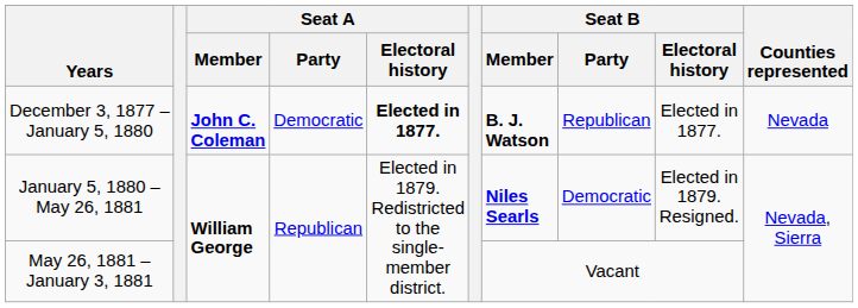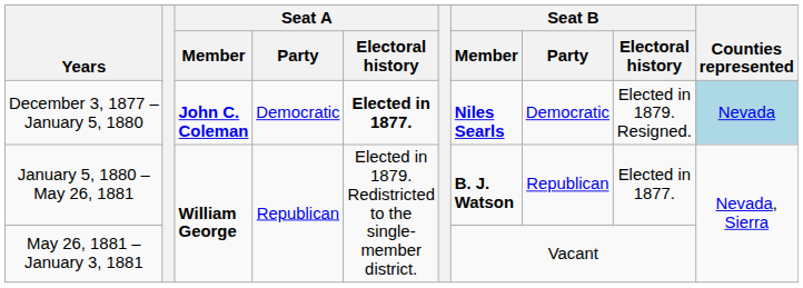 <table class=wikitable style="text-align:center">
 <tr>
 </tr>
 <tr valign=bottom>
 <th rowspan=2>Years</th>
 <th rowspan=20> </th>
 <th colspan=3>Seat A</th>
 <th rowspan=20> </th>
 <th colspan=3>Seat B</th>
 <th rowspan=2>Counties represented</th>
 </tr>
 <tr style="height:3em">
 <th>Member</th>
 <th>Party</th>
 <th>Electoral history</th>
 <th>Member</th>
 <th>Party</th>
 <th>Electoral history</th>
 </tr>
 <tr>
 <td nowrap>December 3, 1877 – <br> January 5, 1880</td>
 <td align=left><br> <strong><a href='#'>John C. Coleman</a></strong><br></td>
 <td><a href='#'>Democratic</a></td>
 <td><strong>Elected in 1877. <br> </strong></td>
-<td align=left><br> <strong>B. J. Watson</strong><br></td>
-<td><a href='#'>Republican</a></td>
-<td>Elected in 1877. <br>  </td>
-<td><a href='#'>Nevada</a></td>
+<td align=left> <br> <strong><a href='#'>Niles Searls</a></strong><br></td>
+<td><a href='#'>Democratic</a></td>
+<td>Elected in 1879. <br> Resigned.</td>
+<td style="background: lightblue;"><a href='#'>Nevada</a></td>
 </tr>
 <tr>
 <td nowrap>January 5, 1880 – <br> May 26, 1881</td>
 <td rowspan=2 align=left><br> <strong>William George</strong><br></td>
 <td rowspan=2 ><a href='#'>Republican</a></td>
 <td rowspan=2>Elected in 1879. <br> Redistricted to the single-member district.</td>
-<td align=left> <br> <strong><a href='#'>Niles Searls</a></strong><br></td>
-<td><a href='#'>Democratic</a></td>
-<td>Elected in 1879. <br> Resigned.</td>
+<td align=left><br> <strong>B. J. Watson</strong><br></td>
+<td><a href='#'>Republican</a></td>
+<td>Elected in 1877. <br>  </td>
 <td rowspan=2><a href='#'>Nevada</a>, <a href='#'>Sierra</a></td>
 </tr>
 <tr>
 <td nowrap>May 26, 1881 – <br> January 3, 1881</td>
 <td colspan=3>Vacant</td>
 </tr>
 </table>
